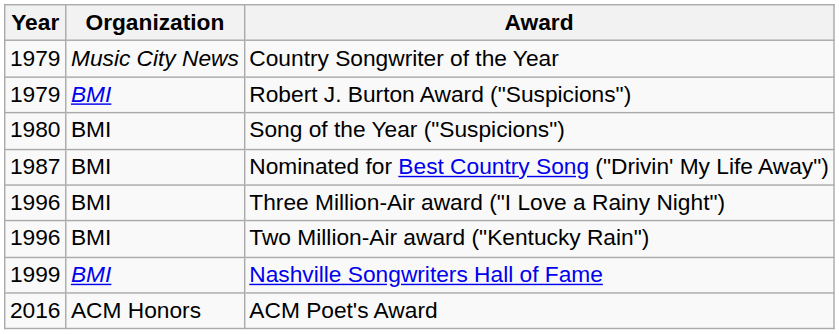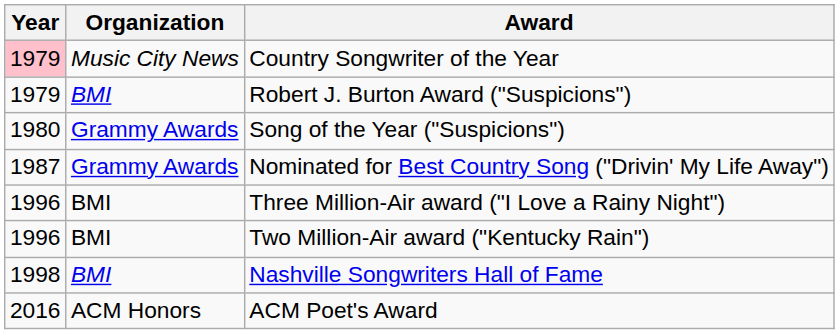 <table class="wikitable">
 <tr>
 <th>Year</th>
 <th>Organization</th>
 <th>Award</th>
 </tr>
 <tr>
-<td>1979</td>
+<td style="background: pink;">1979</td>
 <td><em>Music City News</em></td>
 <td>Country Songwriter of the Year</td>
 </tr>
 <tr>
 <td>1979</td>
 <td><em><a href='#'>BMI</a></em></td>
 <td>Robert J. Burton Award ("Suspicions")</td>
 </tr>
 <tr>
 <td>1980</td>
-<td>BMI</td>
+<td><a href='#'>Grammy Awards</a></td>
 <td>Song of the Year ("Suspicions")</td>
 </tr>
 <tr>
 <td>1987</td>
-<td>BMI</td>
+<td><a href='#'>Grammy Awards</a></td>
 <td>Nominated for <a href='#'>Best Country Song</a> ("Drivin' My Life Away")</td>
 </tr>
 <tr>
 <td>1996</td>
 <td>BMI</td>
 <td>Three Million-Air award ("I Love a Rainy Night")</td>
 </tr>
 <tr>
 <td>1996</td>
 <td>BMI</td>
 <td>Two Million-Air award ("Kentucky Rain")</td>
 </tr>
 <tr>
-<td>1999</td>
+<td>1998</td>
 <td><em><a href='#'>BMI</a></em></td>
 <td><a href='#'>Nashville Songwriters Hall of Fame</a></td>
 </tr>
 <tr>
 <td>2016</td>
 <td>ACM Honors</td>
 <td>ACM Poet's Award</td>
 </tr>
 </table>
